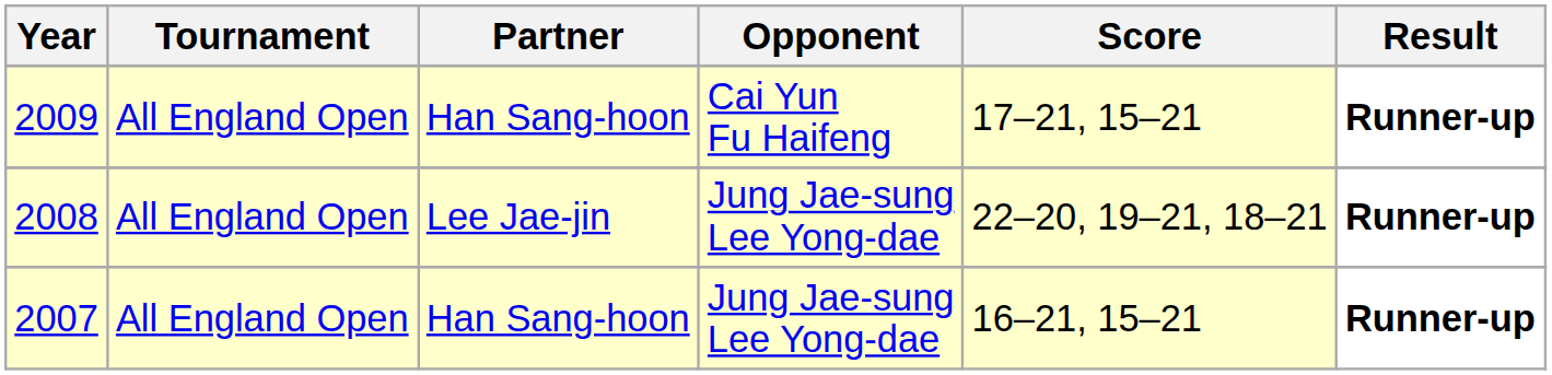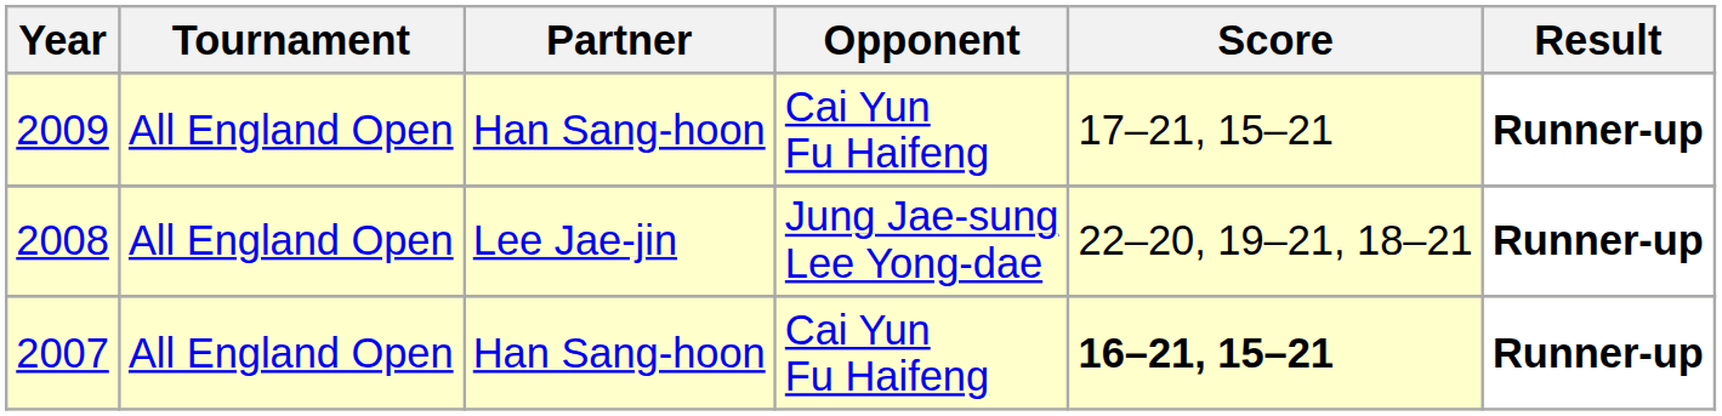 <table class="sortable wikitable" style="font-size: 90%;">
 <tr>
 <th>Year</th>
 <th>Tournament</th>
 <th>Partner</th>
 <th>Opponent</th>
 <th>Score</th>
 <th>Result</th>
 </tr>
 <tr>
 </tr>
 <tr style="background:#FFFFCC">
 <td align="center"><a href='#'>2009</a></td>
 <td align="left"><a href='#'>All England Open</a></td>
 <td align="left"> <a href='#'>Han Sang-hoon</a></td>
 <td align="left"> <a href='#'>Cai Yun</a> <br>  <a href='#'>Fu Haifeng</a></td>
 <td align="left">17–21, 15–21</td>
 <td style="text-align:left; background:white"> <strong>Runner-up</strong></td>
 </tr>
 <tr>
 </tr>
 <tr style="background:#FFFFCC">
 <td align="center"><a href='#'>2008</a></td>
 <td align="left"><a href='#'>All England Open</a></td>
 <td align="left"> <a href='#'>Lee Jae-jin</a></td>
 <td align="left"> <a href='#'>Jung Jae-sung</a> <br>  <a href='#'>Lee Yong-dae</a></td>
 <td align="left">22–20, 19–21, 18–21</td>
 <td style="text-align:left; background:white"> <strong>Runner-up</strong></td>
 </tr>
 <tr>
 </tr>
 <tr style="background:#FFFFCC">
 <td align="center"><a href='#'>2007</a></td>
 <td align="left"><a href='#'>All England Open</a></td>
 <td align="left"> <a href='#'>Han Sang-hoon</a></td>
-<td align="left"> <a href='#'>Jung Jae-sung</a> <br>  <a href='#'>Lee Yong-dae</a></td>
-<td align="left">16–21, 15–21</td>
+<td align="left"> <a href='#'>Cai Yun</a> <br>  <a href='#'>Fu Haifeng</a></td>
+<td align="left"><strong>16–21, 15–21</strong></td>
 <td style="text-align:left; background:white"> <strong>Runner-up</strong></td>
 </tr>
 </table>
